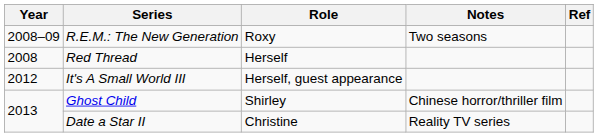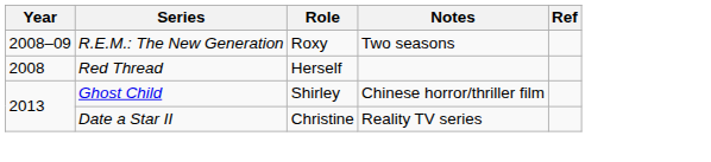 <table class="wikitable sortable">
 <tr>
 <th>Year</th>
 <th>Series</th>
 <th>Role</th>
 <th>Notes</th>
 <th>Ref</th>
 </tr>
 <tr>
 <td>2008–09</td>
 <td><em>R.E.M.: The New Generation</em></td>
 <td>Roxy</td>
 <td>Two seasons</td>
 <td></td>
 </tr>
 <tr>
 <td>2008</td>
 <td><em>Red Thread</em></td>
 <td>Herself</td>
 <td></td>
 <td></td>
 </tr>
 <tr>
-<td>2012</td>
-<td><em>It's A Small World III</em></td>
-<td>Herself, guest appearance</td>
-<td></td>
-<td></td>
-</tr>
-<tr>
 <td rowspan="2">2013</td>
 <td><em><a href='#'>Ghost Child</a></em></td>
 <td>Shirley</td>
 <td>Chinese horror/thriller film</td>
 <td></td>
 </tr>
 <tr>
 <td><em>Date a Star II</em></td>
 <td>Christine</td>
 <td>Reality TV series</td>
 <td></td>
 </tr>
 </table>
